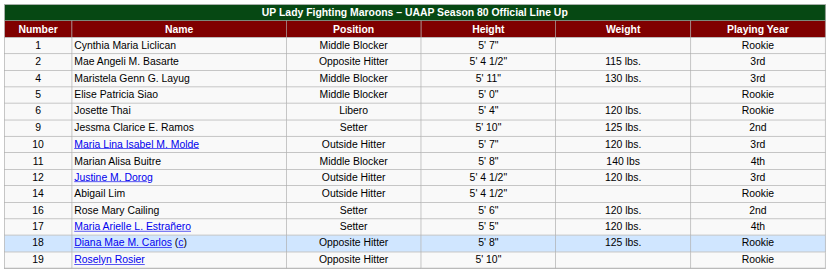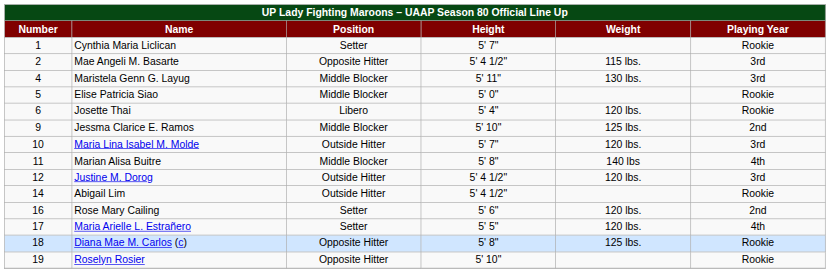 <table class="wikitable sortable" style="font-size:100%; text-align:center; width:100%;">
 <tr>
 <td colspan="8" style="background:#064813; color:white; text-align: center"><strong>UP Lady Fighting Maroons – UAAP Season 80 Official Line Up</strong></td>
 </tr>
 <tr>
 <th style="width:1em; background:#800000; color:white;">Number</th>
 <th style="width:13em; background:#800000; color:white;">Name</th>
 <th style="width:8em; background:#800000; color:white;">Position</th>
 <th style="width:8em; background:#800000; color:white;">Height</th>
 <th style="width:8em; background:#800000; color:white;">Weight</th>
 <th style="width:8em; background:#800000; color:white;">Playing Year</th>
 </tr>
 <tr>
 <td align=center>1</td>
 <td align=left> Cynthia Maria Liclican</td>
-<td>Middle Blocker</td>
+<td>Setter</td>
 <td>5' 7"</td>
 <td></td>
 <td>Rookie</td>
 </tr>
 <tr>
 <td align=center>2</td>
 <td align=left> Mae Angeli M. Basarte</td>
 <td>Opposite Hitter</td>
 <td>5' 4 1/2"</td>
 <td>115 lbs.</td>
 <td>3rd</td>
 </tr>
 <tr>
 <td align=center>4</td>
 <td align=left> Maristela Genn G. Layug</td>
 <td>Middle Blocker</td>
 <td>5' 11"</td>
 <td>130 lbs.</td>
 <td>3rd</td>
 </tr>
 <tr>
 <td align=center>5</td>
 <td align=left> Elise Patricia Siao</td>
 <td>Middle Blocker</td>
 <td>5' 0"</td>
 <td></td>
 <td>Rookie</td>
 </tr>
 <tr>
 <td align=center>6</td>
 <td align=left> Josette Thai</td>
 <td>Libero</td>
 <td>5' 4"</td>
 <td>120 lbs.</td>
 <td>Rookie</td>
 </tr>
 <tr>
 <td align=center>9</td>
 <td align=left> Jessma Clarice E. Ramos</td>
-<td>Setter</td>
+<td>Middle Blocker</td>
 <td>5' 10"</td>
 <td>125 lbs.</td>
 <td>2nd</td>
 </tr>
 <tr>
 <td align=center>10</td>
 <td align=left> <a href='#'>Maria Lina Isabel M. Molde</a></td>
 <td>Outside Hitter</td>
 <td>5' 7"</td>
 <td>120 lbs.</td>
 <td>3rd</td>
 </tr>
 <tr>
 <td align=center>11</td>
 <td align=left> Marian Alisa Buitre</td>
 <td>Middle Blocker</td>
 <td>5' 8"</td>
 <td>140 lbs</td>
 <td>4th</td>
 </tr>
 <tr>
 <td align=center>12</td>
 <td align=left> <a href='#'>Justine M. Dorog</a></td>
 <td>Outside Hitter</td>
 <td>5' 4 1/2"</td>
 <td>120 lbs.</td>
 <td>3rd</td>
 </tr>
 <tr>
 <td align=center>14</td>
 <td align=left> Abigail Lim</td>
 <td>Outside Hitter</td>
 <td>5' 4 1/2"</td>
 <td></td>
 <td>Rookie</td>
 </tr>
 <tr>
 <td align=center>16</td>
 <td align=left> Rose Mary Cailing</td>
 <td>Setter</td>
 <td>5' 6"</td>
 <td>120 lbs.</td>
 <td>2nd</td>
 </tr>
 <tr>
 <td align=center>17</td>
 <td align=left> <a href='#'>Maria Arielle L. Estrañero</a></td>
 <td>Setter</td>
 <td>5' 5"</td>
 <td>120 lbs.</td>
 <td>4th</td>
 </tr>
 <tr bgcolor=#D0E6FF>
 <td align=center>18</td>
 <td align=left> <a href='#'>Diana Mae M. Carlos</a> (<a href='#'>c</a>)</td>
 <td>Opposite Hitter</td>
 <td>5' 8"</td>
 <td>125 lbs.</td>
 <td>Rookie</td>
 </tr>
 <tr>
 <td align=center>19</td>
 <td align=left> <a href='#'>Roselyn Rosier</a></td>
 <td>Opposite Hitter</td>
 <td>5' 10"</td>
 <td></td>
 <td>Rookie</td>
 </tr>
 <tr>
 </tr>
 </table>
